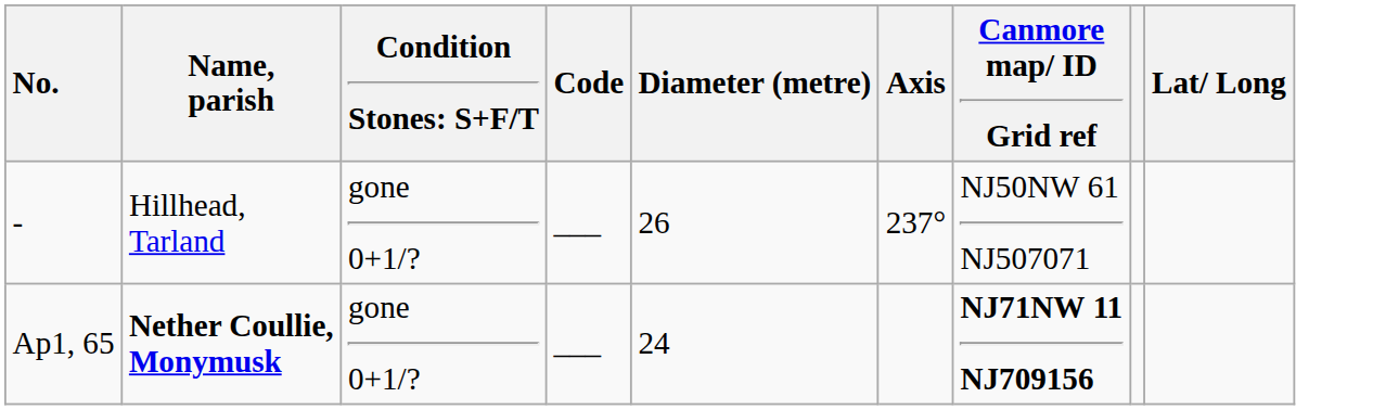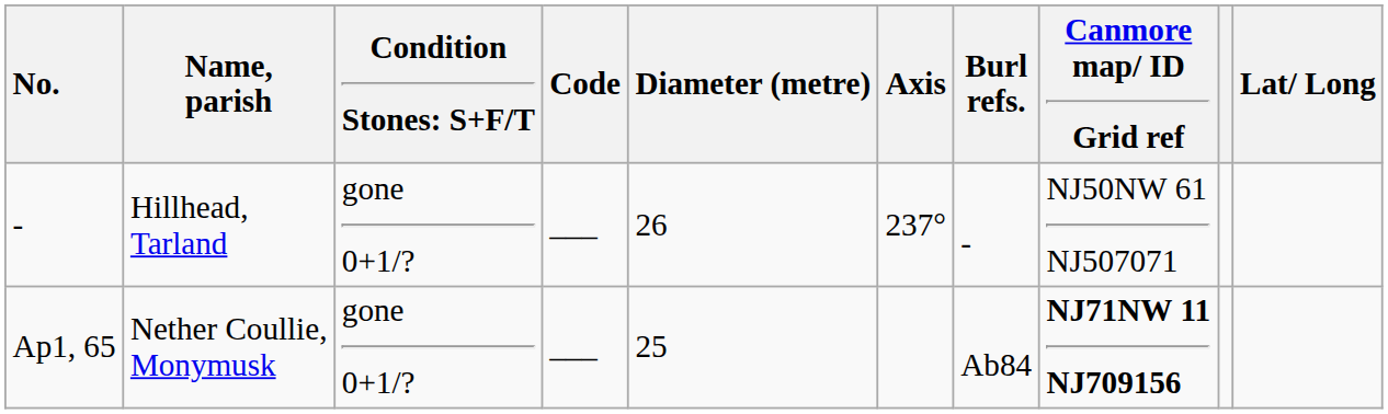 <table class="wikitable sortable">
 <tr>
 <th style="text-align: left;" class="unsortable">No.</th>
 <th>Name,<br>parish<br></th>
 <th>Condition<hr>Stones: S+F/T<br></th>
 <th class="unsortable">Code<br></th>
 <th>Diameter (metre)<br></th>
 <th>Axis<br></th>
+<th class="unsortable">Burl<br>refs.<br></th>
 <th><a href='#'>Canmore</a><br>map/ ID<hr>Grid ref</th>
 <th style="text-align: left;" class="unsortable"></th>
 <th>Lat/ Long<br></th>
 </tr>
 <tr>
 <td>-</td>
 <td>Hillhead,<br><a href='#'>Tarland</a></td>
 <td data-sort-value="4">gone<hr>0+1/?</td>
 <td>___</td>
 <td>26</td>
 <td>237°</td>
+<td><br>-</td>
 <td>NJ50NW 61<br><hr>NJ507071</td>
 <td></td>
 <td></td>
 </tr>
 <tr>
 <td>Ap1, 65</td>
-<td><strong>Nether Coullie,<br><a href='#'>Monymusk</a></strong></td>
+<td>Nether Coullie,<br><a href='#'>Monymusk</a></td>
 <td data-sort-value="4">gone<hr>0+1/?</td>
 <td>___</td>
-<td>24</td>
+<td>25</td>
 <td></td>
+<td><br>Ab84</td>
 <td><strong>NJ71NW 11<br><hr>NJ709156</strong></td>
 <td></td>
 <td></td>
 </tr>
 </table>
